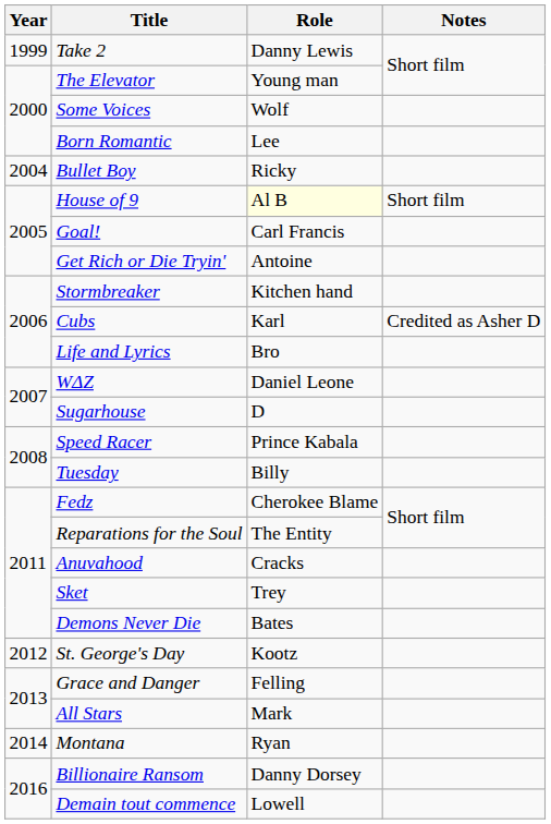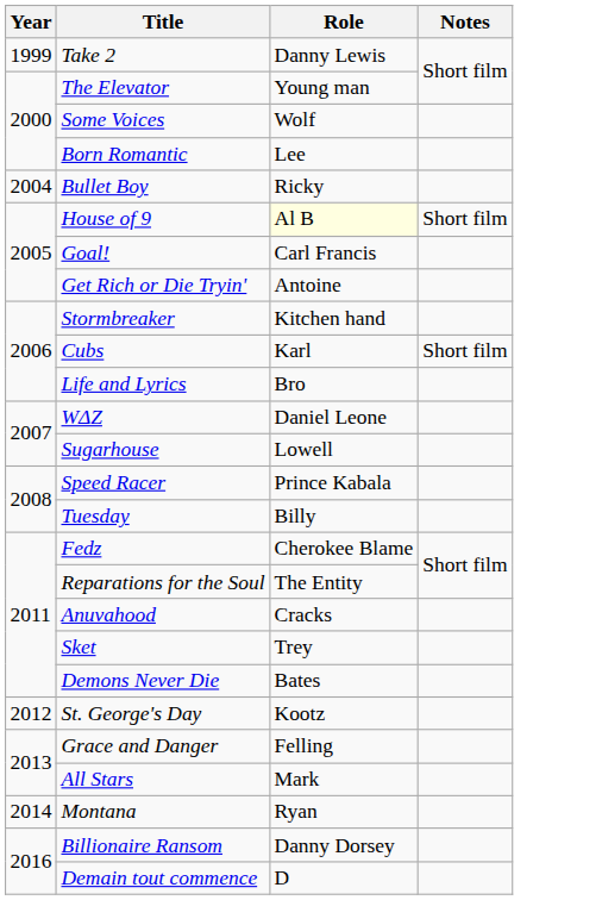 <table class="wikitable sortable">
 <tr>
 <th>Year</th>
 <th>Title</th>
 <th>Role</th>
 <th class="unsortable">Notes</th>
 </tr>
 <tr>
 <td>1999</td>
 <td><em>Take 2</em></td>
 <td>Danny Lewis</td>
 <td rowspan="2">Short film</td>
 </tr>
 <tr>
 <td rowspan="3">2000</td>
 <td><em><a href='#'>The Elevator</a></em></td>
 <td>Young man</td>
 </tr>
 <tr>
 <td><em><a href='#'>Some Voices</a></em></td>
 <td>Wolf</td>
 <td></td>
 </tr>
 <tr>
 <td><em><a href='#'>Born Romantic</a></em></td>
 <td>Lee</td>
 <td></td>
 </tr>
 <tr>
 <td>2004</td>
 <td><em><a href='#'>Bullet Boy</a></em></td>
 <td>Ricky</td>
 <td></td>
 </tr>
 <tr>
 <td rowspan="3">2005</td>
 <td><em><a href='#'>House of 9</a></em></td>
 <td style="background: lightyellow;">Al B</td>
 <td>Short film</td>
 </tr>
 <tr>
 <td><em><a href='#'>Goal!</a></em></td>
 <td>Carl Francis</td>
 <td></td>
 </tr>
 <tr>
 <td><em><a href='#'>Get Rich or Die Tryin'</a></em></td>
 <td>Antoine</td>
 <td></td>
 </tr>
 <tr>
 <td rowspan="3">2006</td>
 <td><em><a href='#'>Stormbreaker</a></em></td>
 <td>Kitchen hand</td>
 <td></td>
 </tr>
 <tr>
 <td><em><a href='#'>Cubs</a></em></td>
 <td>Karl</td>
-<td>Credited as Asher D</td>
+<td>Short film</td>
 </tr>
 <tr>
 <td><em><a href='#'>Life and Lyrics</a></em></td>
 <td>Bro</td>
 <td></td>
 </tr>
 <tr>
 <td rowspan="2">2007</td>
 <td><em><a href='#'>WΔZ</a></em></td>
 <td>Daniel Leone</td>
 <td></td>
 </tr>
 <tr>
 <td><em><a href='#'>Sugarhouse</a></em></td>
-<td>D</td>
+<td>Lowell</td>
 <td></td>
 </tr>
 <tr>
 <td rowspan="2">2008</td>
 <td><em><a href='#'>Speed Racer</a></em></td>
 <td>Prince Kabala</td>
 <td></td>
 </tr>
 <tr>
 <td><em><a href='#'>Tuesday</a></em></td>
 <td>Billy</td>
 <td></td>
 </tr>
 <tr>
 <td rowspan="5">2011</td>
 <td><em><a href='#'>Fedz</a></em></td>
 <td>Cherokee Blame</td>
 <td rowspan="2">Short film</td>
 </tr>
 <tr>
 <td><em>Reparations for the Soul</em></td>
 <td>The Entity</td>
 </tr>
 <tr>
 <td><em><a href='#'>Anuvahood</a></em></td>
 <td>Cracks</td>
 <td></td>
 </tr>
 <tr>
 <td><em><a href='#'>Sket</a></em></td>
 <td>Trey</td>
 <td></td>
 </tr>
 <tr>
 <td><em><a href='#'>Demons Never Die</a></em></td>
 <td>Bates</td>
 <td></td>
 </tr>
 <tr>
 <td>2012</td>
 <td><em>St. George's Day</em></td>
 <td>Kootz</td>
 <td></td>
 </tr>
 <tr>
 <td rowspan="2">2013</td>
 <td><em>Grace and Danger</em></td>
 <td>Felling</td>
 <td></td>
 </tr>
 <tr>
 <td><em><a href='#'>All Stars</a></em></td>
 <td>Mark</td>
 <td></td>
 </tr>
 <tr>
 <td>2014</td>
 <td><em>Montana</em></td>
 <td>Ryan</td>
 <td></td>
 </tr>
 <tr>
 <td rowspan=2>2016</td>
 <td><em><a href='#'>Billionaire Ransom</a></em></td>
 <td>Danny Dorsey</td>
 <td></td>
 </tr>
 <tr>
 <td><em><a href='#'>Demain tout commence</a></em></td>
-<td>Lowell</td>
+<td>D</td>
 <td></td>
 </tr>
 </table>
